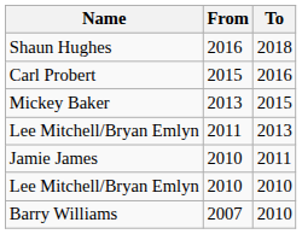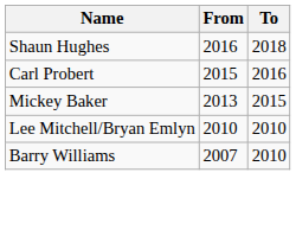 <table class="wikitable">
 <tr style="background:#efefef;">
 <th>Name</th>
 <th>From</th>
 <th>To</th>
 </tr>
 <tr>
 <td> Shaun Hughes</td>
 <td>2016</td>
 <td>2018</td>
 </tr>
 <tr>
 <td> Carl Probert</td>
 <td>2015</td>
 <td>2016</td>
 </tr>
 <tr>
 <td> Mickey Baker</td>
 <td>2013</td>
 <td>2015</td>
 </tr>
 <tr>
 <td> Lee Mitchell/Bryan Emlyn</td>
-<td>2011</td>
-<td>2013</td>
-</tr>
-<tr>
-<td> Jamie James</td>
-<td>2010</td>
-<td>2011</td>
-</tr>
-<tr>
-<td> Lee Mitchell/Bryan Emlyn</td>
 <td>2010</td>
 <td>2010</td>
 </tr>
 <tr>
 <td> Barry Williams</td>
 <td>2007</td>
 <td>2010</td>
 </tr>
 </table>
